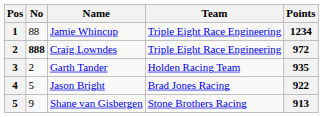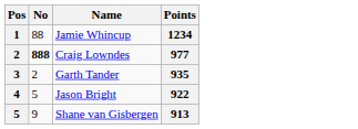 <table class="wikitable" style="font-size: 95%;">
 <tr>
 <th>Pos</th>
 <th>No</th>
 <th>Name</th>
-<th>Team</th>
 <th>Points</th>
 </tr>
 <tr>
 <th>1</th>
 <td>88</td>
 <td><a href='#'>Jamie Whincup</a></td>
-<td><a href='#'>Triple Eight Race Engineering</a></td>
 <th>1234</th>
 </tr>
 <tr>
 <th>2</th>
 <td><strong>888</strong></td>
 <td><a href='#'>Craig Lowndes</a></td>
-<td><a href='#'>Triple Eight Race Engineering</a></td>
-<th>972</th>
+<th>977</th>
 </tr>
 <tr>
 <th>3</th>
 <td>2</td>
 <td><a href='#'>Garth Tander</a></td>
-<td><a href='#'>Holden Racing Team</a></td>
 <th>935</th>
 </tr>
 <tr>
 <th>4</th>
 <td>5</td>
 <td><a href='#'>Jason Bright</a></td>
-<td><a href='#'>Brad Jones Racing</a></td>
 <th>922</th>
 </tr>
 <tr>
 <th>5</th>
 <td>9</td>
 <td><a href='#'>Shane van Gisbergen</a></td>
-<td><a href='#'>Stone Brothers Racing</a></td>
 <th>913</th>
 </tr>
 </table>
